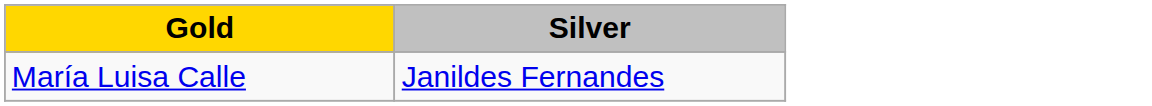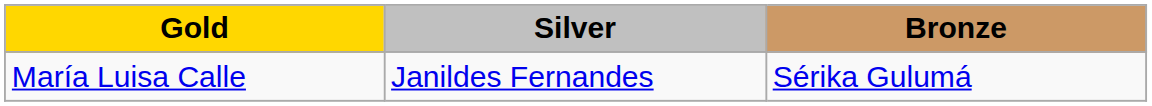 <table class="wikitable" style="text-align:left">
 <tr align="center">
 <td width=200 bgcolor=gold><strong>Gold</strong></td>
 <td width=200 bgcolor=silver><strong>Silver</strong></td>
+<td width=200 bgcolor=CC9966><strong>Bronze</strong></td>
 </tr>
 <tr>
 <td><a href='#'>María Luisa Calle</a><br><em></em></td>
 <td><a href='#'>Janildes Fernandes</a><br><em></em></td>
+<td><a href='#'>Sérika Gulumá</a><br><em></em></td>
 </tr>
 </table>
